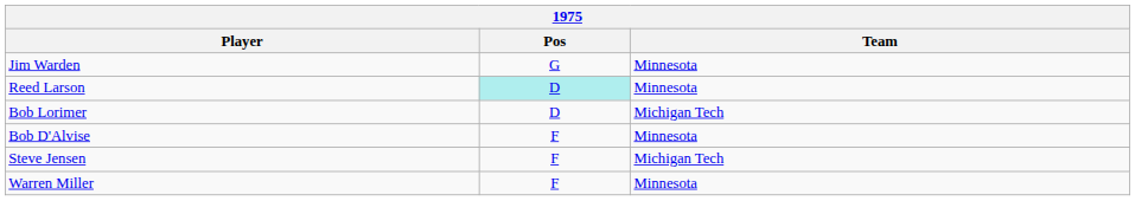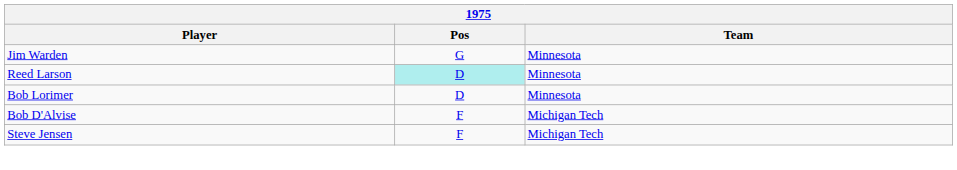 <table class="wikitable" width=95%>
 <tr>
 <th colspan=3><a href='#'>1975</a></th>
 </tr>
 <tr>
 <th>Player</th>
 <th>Pos</th>
 <th>Team</th>
 </tr>
 <tr>
 <td><a href='#'>Jim Warden</a></td>
 <td style="text-align:center;"><a href='#'>G</a></td>
 <td><a href='#'>Minnesota</a></td>
 </tr>
 <tr>
 <td><a href='#'>Reed Larson</a></td>
 <td style="background: paleturquoise; text-align:center;"><a href='#'>D</a></td>
 <td><a href='#'>Minnesota</a></td>
 </tr>
 <tr>
 <td><a href='#'>Bob Lorimer</a></td>
 <td style="text-align:center;"><a href='#'>D</a></td>
-<td><a href='#'>Michigan Tech</a></td>
+<td><a href='#'>Minnesota</a></td>
 </tr>
 <tr>
 <td><a href='#'>Bob D'Alvise</a></td>
 <td style="text-align:center;"><a href='#'>F</a></td>
-<td><a href='#'>Minnesota</a></td>
+<td><a href='#'>Michigan Tech</a></td>
 </tr>
 <tr>
 <td><a href='#'>Steve Jensen</a></td>
 <td style="text-align:center;"><a href='#'>F</a></td>
 <td><a href='#'>Michigan Tech</a></td>
 </tr>
-<tr>
-<td><a href='#'>Warren Miller</a></td>
-<td style="text-align:center;"><a href='#'>F</a></td>
-<td><a href='#'>Minnesota</a></td>
-</tr>
 </table>
